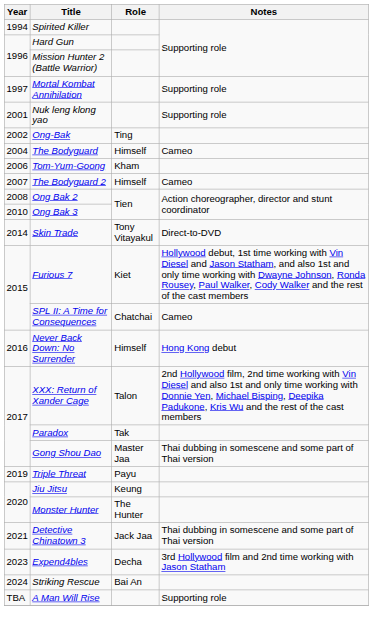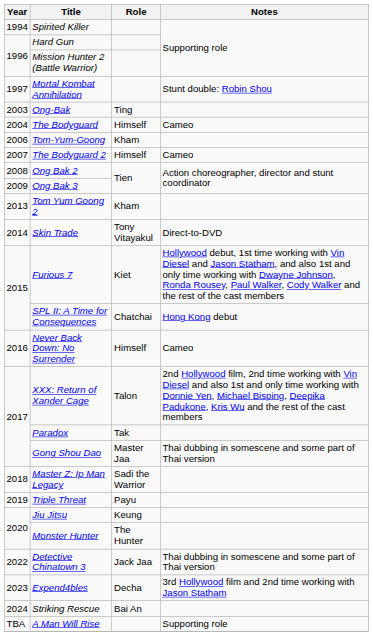 <table class = "wikitable sortable">
 <tr>
 <th>Year</th>
 <th>Title</th>
 <th>Role</th>
 <th>Notes</th>
 </tr>
 <tr>
 <td>1994</td>
 <td><em>Spirited Killer</em></td>
 <td></td>
 <td rowspan="3">Supporting role</td>
 </tr>
 <tr>
 <td rowspan="2">1996</td>
 <td><em>Hard Gun</em></td>
 <td></td>
 </tr>
 <tr>
 <td><em>Mission Hunter 2 (Battle Warrior)</em></td>
 <td></td>
 </tr>
 <tr>
 <td>1997</td>
 <td><em><a href='#'>Mortal Kombat Annihilation</a></em></td>
 <td></td>
-<td>Supporting role</td>
+<td>Stunt double: <a href='#'>Robin Shou</a></td>
 </tr>
 <tr>
-<td>2001</td>
-<td><em>Nuk leng klong yao</em></td>
-<td></td>
-<td>Supporting role</td>
-</tr>
-<tr>
-<td>2002</td>
+<td>2003</td>
 <td><em><a href='#'>Ong-Bak</a></em></td>
 <td>Ting</td>
 <td></td>
 </tr>
 <tr>
 <td>2004</td>
 <td><em><a href='#'>The Bodyguard</a></em></td>
 <td>Himself</td>
 <td>Cameo</td>
 </tr>
 <tr>
 <td>2006</td>
 <td><em><a href='#'>Tom-Yum-Goong</a></em></td>
 <td>Kham</td>
 <td></td>
 </tr>
 <tr>
 <td>2007</td>
 <td><em><a href='#'>The Bodyguard 2</a></em></td>
 <td>Himself</td>
 <td>Cameo</td>
 </tr>
 <tr>
 <td>2008</td>
 <td><em><a href='#'>Ong Bak 2</a></em></td>
 <td rowspan="2">Tien</td>
 <td rowspan="2">Action choreographer, director and stunt coordinator</td>
 </tr>
 <tr>
-<td>2010</td>
+<td>2009</td>
 <td><em><a href='#'>Ong Bak 3</a></em></td>
+</tr>
+<tr>
+<td>2013</td>
+<td><em><a href='#'>Tom Yum Goong 2</a></em></td>
+<td>Kham</td>
+<td></td>
 </tr>
 <tr>
 <td>2014</td>
 <td><em><a href='#'>Skin Trade</a></em></td>
 <td>Tony Vitayakul</td>
 <td>Direct-to-DVD</td>
 </tr>
 <tr>
 <td rowspan="2">2015</td>
 <td><em><a href='#'>Furious 7</a></em></td>
 <td>Kiet</td>
 <td><a href='#'>Hollywood</a> debut, 1st time working with <a href='#'>Vin Diesel</a> and <a href='#'>Jason Statham</a>, and also 1st and only time working with <a href='#'>Dwayne Johnson</a>, <a href='#'>Ronda Rousey</a>, <a href='#'>Paul Walker</a>, <a href='#'>Cody Walker</a> and the rest of the cast members</td>
 </tr>
 <tr>
 <td><em><a href='#'>SPL II: A Time for Consequences</a></em></td>
 <td>Chatchai</td>
-<td>Cameo</td>
+<td><a href='#'>Hong Kong</a> debut</td>
 </tr>
 <tr>
 <td rowspan="1">2016</td>
 <td><em><a href='#'>Never Back Down: No Surrender</a></em></td>
 <td>Himself</td>
-<td><a href='#'>Hong Kong</a> debut</td>
+<td>Cameo</td>
 </tr>
 <tr>
 <td rowspan="3">2017</td>
 <td><em><a href='#'>XXX: Return of Xander Cage</a></em></td>
 <td>Talon</td>
 <td>2nd <a href='#'>Hollywood</a> film, 2nd time working with <a href='#'>Vin Diesel</a> and also 1st and only time working with <a href='#'>Donnie Yen</a>, <a href='#'>Michael Bisping</a>, <a href='#'>Deepika Padukone</a>, <a href='#'>Kris Wu</a> and the rest of the cast members</td>
 </tr>
 <tr>
 <td><em><a href='#'>Paradox</a></em></td>
 <td>Tak</td>
 <td></td>
 </tr>
 <tr>
 <td><em><a href='#'>Gong Shou Dao</a></em></td>
 <td>Master Jaa</td>
 <td>Thai dubbing in somescene and some part of Thai version</td>
+</tr>
+<tr>
+<td rowspan="1">2018</td>
+<td><em><a href='#'>Master Z: Ip Man Legacy</a></em></td>
+<td>Sadi the Warrior</td>
+<td></td>
 </tr>
 <tr>
 <td rowspan="1">2019</td>
 <td><em><a href='#'>Triple Threat</a></em></td>
 <td>Payu</td>
 <td></td>
 </tr>
 <tr>
 <td rowspan="2">2020</td>
 <td><em><a href='#'>Jiu Jitsu</a></em></td>
 <td>Keung</td>
 <td></td>
 </tr>
 <tr>
 <td><em><a href='#'>Monster Hunter</a></em></td>
 <td>The Hunter</td>
 <td></td>
 </tr>
 <tr>
-<td>2021</td>
+<td>2022</td>
 <td><em><a href='#'>Detective Chinatown 3</a></em></td>
 <td>Jack Jaa</td>
 <td>Thai dubbing in somescene and some part of Thai version</td>
 </tr>
 <tr>
 <td>2023</td>
 <td><em><a href='#'>Expend4bles</a></em></td>
 <td>Decha</td>
 <td>3rd <a href='#'>Hollywood</a> film and 2nd time working with <a href='#'>Jason Statham</a></td>
 </tr>
 <tr>
 <td>2024</td>
 <td><em>Striking Rescue</em></td>
 <td>Bai An</td>
 </tr>
 <tr>
 <td>TBA</td>
 <td><em><a href='#'>A Man Will Rise</a></em></td>
 <td></td>
 <td>Supporting role</td>
 </tr>
 <tr>
 </tr>
 </table>
